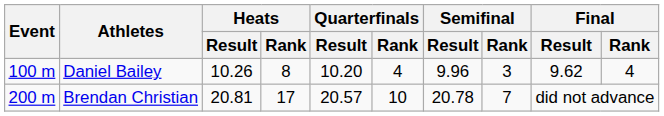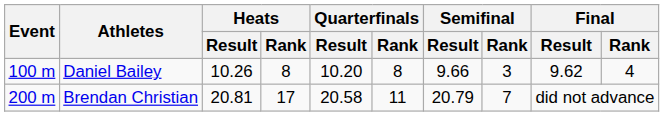 <table class="wikitable" border="1" style="font-size:90%">
 <tr>
 <th rowspan="2">Event</th>
 <th rowspan="2">Athletes</th>
 <th colspan="2">Heats</th>
 <th colspan="2">Quarterfinals</th>
 <th colspan="2">Semifinal</th>
 <th colspan="2">Final</th>
 </tr>
 <tr>
 <th>Result</th>
 <th>Rank</th>
 <th>Result</th>
 <th>Rank</th>
 <th>Result</th>
 <th>Rank</th>
 <th>Result</th>
 <th>Rank</th>
 </tr>
 <tr>
 <td><a href='#'>100 m</a></td>
 <td><a href='#'>Daniel Bailey</a></td>
 <td align=center>10.26</td>
 <td align=center>8</td>
 <td align=center>10.20</td>
-<td align=center>4</td>
-<td align=center>9.96</td>
+<td align=center>8</td>
+<td align=center>9.66</td>
 <td align=center>3</td>
 <td align=center>9.62</td>
 <td align=center>4</td>
 </tr>
 <tr>
 <td><a href='#'>200 m</a></td>
 <td><a href='#'>Brendan Christian</a></td>
 <td align=center>20.81</td>
 <td align=center>17</td>
-<td align=center>20.57</td>
-<td align=center>10</td>
-<td align=center>20.78</td>
+<td align=center>20.58</td>
+<td align=center>11</td>
+<td align=center>20.79</td>
 <td align=center>7</td>
 <td align=center colspan=2>did not advance</td>
 </tr>
 </table>
